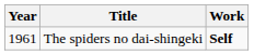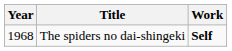 <table class="wikitable sortable">
 <tr>
 <th>Year</th>
 <th>Title</th>
 <th>Work</th>
 </tr>
 <tr>
-<td>1961</td>
+<td>1968</td>
 <td>The spiders no dai-shingeki</td>
 <td><strong>Self</strong></td>
 </tr>
 </table>
